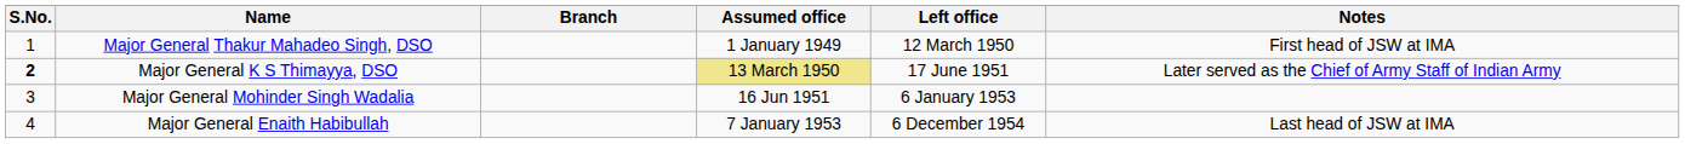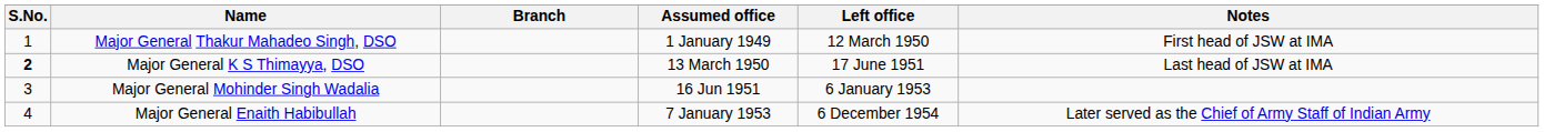 <table class="wikitable" style="text-align:center">
 <tr style="background:#cccccc">
 </tr>
 <tr>
 <th scope="col" style="width: 20px;">S.No.</th>
 <th scope="col" style="width: 400px;">Name</th>
 <th scope="col" style="width: 200px;">Branch</th>
 <th scope="col" style="width: 160px;">Assumed office</th>
 <th scope="col" style="width: 160px;">Left office</th>
 <th scope="col" style="width: 600px;">Notes</th>
 </tr>
 <tr>
 <td>1</td>
 <td><a href='#'>Major General</a> <a href='#'>Thakur Mahadeo Singh</a>, <a href='#'>DSO</a></td>
 <td></td>
 <td>1 January 1949</td>
 <td>12 March 1950</td>
 <td>First head of JSW at IMA</td>
 </tr>
 <tr>
 <td><strong>2</strong></td>
 <td>Major General <a href='#'>K S Thimayya</a>, <a href='#'>DSO</a></td>
 <td></td>
-<td style="background: khaki;">13 March 1950</td>
+<td>13 March 1950</td>
 <td>17 June 1951</td>
-<td>Later served as the <a href='#'>Chief of Army Staff of Indian Army</a></td>
+<td>Last head of JSW at IMA</td>
 </tr>
 <tr>
 <td>3</td>
 <td>Major General <a href='#'>Mohinder Singh Wadalia</a></td>
 <td></td>
 <td>16 Jun 1951</td>
 <td>6 January 1953</td>
 <td></td>
 </tr>
 <tr>
 <td>4</td>
 <td>Major General <a href='#'>Enaith Habibullah</a></td>
 <td></td>
 <td>7 January 1953</td>
 <td>6 December 1954</td>
-<td>Last head of JSW at IMA</td>
+<td>Later served as the <a href='#'>Chief of Army Staff of Indian Army</a></td>
 </tr>
 </table>
